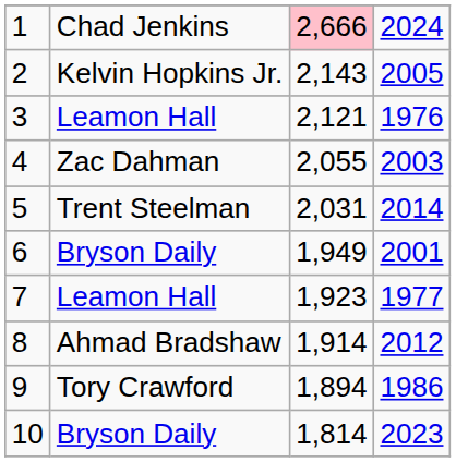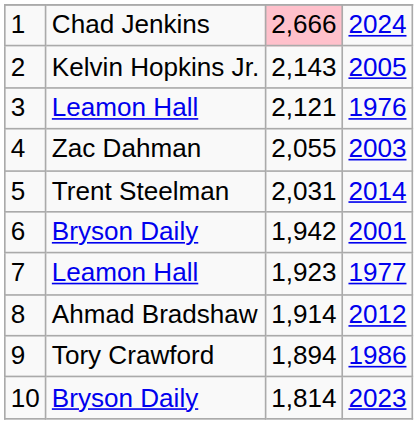 <table class="wikitable">
 <tr>
 </tr>
 <tr>
 <td>1</td>
 <td>Chad Jenkins</td>
 <td style="background: pink;"><abbr>2,666</abbr></td>
 <td><a href='#'>2024</a></td>
 </tr>
 <tr>
 <td>2</td>
 <td>Kelvin Hopkins Jr.</td>
 <td><abbr>2,143</abbr></td>
 <td><a href='#'>2005</a></td>
 </tr>
 <tr>
 <td>3</td>
 <td><a href='#'>Leamon Hall</a></td>
 <td><abbr>2,121</abbr></td>
 <td><a href='#'>1976</a></td>
 </tr>
 <tr>
 <td>4</td>
 <td>Zac Dahman</td>
 <td><abbr>2,055</abbr></td>
 <td><a href='#'>2003</a></td>
 </tr>
 <tr>
 <td>5</td>
 <td>Trent Steelman</td>
 <td><abbr>2,031</abbr></td>
 <td><a href='#'>2014</a></td>
 </tr>
 <tr>
 <td>6</td>
 <td><a href='#'>Bryson Daily</a></td>
-<td><abbr>1,949</abbr></td>
+<td><abbr>1,942</abbr></td>
 <td><a href='#'>2001</a></td>
 </tr>
 <tr>
 <td>7</td>
 <td><a href='#'>Leamon Hall</a></td>
 <td><abbr>1,923</abbr></td>
 <td><a href='#'>1977</a></td>
 </tr>
 <tr>
 <td>8</td>
 <td>Ahmad Bradshaw</td>
 <td><abbr>1,914</abbr></td>
 <td><a href='#'>2012</a></td>
 </tr>
 <tr>
 <td>9</td>
 <td>Tory Crawford</td>
 <td><abbr>1,894</abbr></td>
 <td><a href='#'>1986</a></td>
 </tr>
 <tr>
 <td>10</td>
 <td><a href='#'>Bryson Daily</a></td>
 <td><abbr>1,814</abbr></td>
 <td><a href='#'>2023</a></td>
 </tr>
 </table>
